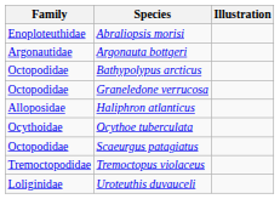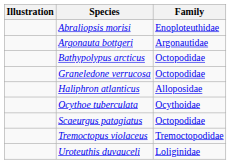 <table class="wikitable">
 <tr>
+<th width=>Illustration</th>
+<th width=>Species</th>
 <th width=>Family</th>
-<th width=>Species</th>
-<th width=>Illustration</th>
 </tr>
 <tr>
+<td></td>
+<td><em><a href='#'>Abraliopsis morisi</a></em></td>
 <td><a href='#'>Enoploteuthidae</a></td>
-<td><em><a href='#'>Abraliopsis morisi</a></em></td>
-<td></td>
 </tr>
 <tr>
+<td></td>
+<td><em><a href='#'>Argonauta bottgeri</a></em></td>
 <td><a href='#'>Argonautidae</a><br></td>
-<td><em><a href='#'>Argonauta bottgeri</a></em></td>
-<td></td>
 </tr>
 <tr>
+<td></td>
+<td><em><a href='#'>Bathypolypus arcticus</a></em></td>
 <td><a href='#'>Octopodidae</a></td>
-<td><em><a href='#'>Bathypolypus arcticus</a></em></td>
-<td></td>
 </tr>
 <tr>
+<td></td>
+<td><em><a href='#'>Graneledone verrucosa</a></em></td>
 <td><a href='#'>Octopodidae</a></td>
-<td><em><a href='#'>Graneledone verrucosa</a></em></td>
-<td></td>
 </tr>
 <tr>
+<td></td>
+<td><em><a href='#'>Haliphron atlanticus</a></em></td>
 <td><a href='#'>Alloposidae</a></td>
-<td><em><a href='#'>Haliphron atlanticus</a></em></td>
-<td></td>
 </tr>
 <tr>
+<td></td>
+<td><em><a href='#'>Ocythoe tuberculata</a></em></td>
 <td><a href='#'>Ocythoidae</a></td>
-<td><em><a href='#'>Ocythoe tuberculata</a></em></td>
-<td></td>
 </tr>
 <tr>
+<td></td>
+<td><em><a href='#'>Scaeurgus patagiatus</a></em></td>
 <td><a href='#'>Octopodidae</a></td>
-<td><em><a href='#'>Scaeurgus patagiatus</a></em></td>
-<td></td>
 </tr>
 <tr>
+<td></td>
+<td><em><a href='#'>Tremoctopus violaceus</a></em></td>
 <td><a href='#'>Tremoctopodidae</a></td>
-<td><em><a href='#'>Tremoctopus violaceus</a></em></td>
-<td></td>
 </tr>
 <tr>
+<td></td>
+<td><em><a href='#'>Uroteuthis duvauceli</a></em></td>
 <td><a href='#'>Loliginidae</a></td>
-<td><em><a href='#'>Uroteuthis duvauceli</a></em></td>
-<td></td>
 </tr>
 </table>
